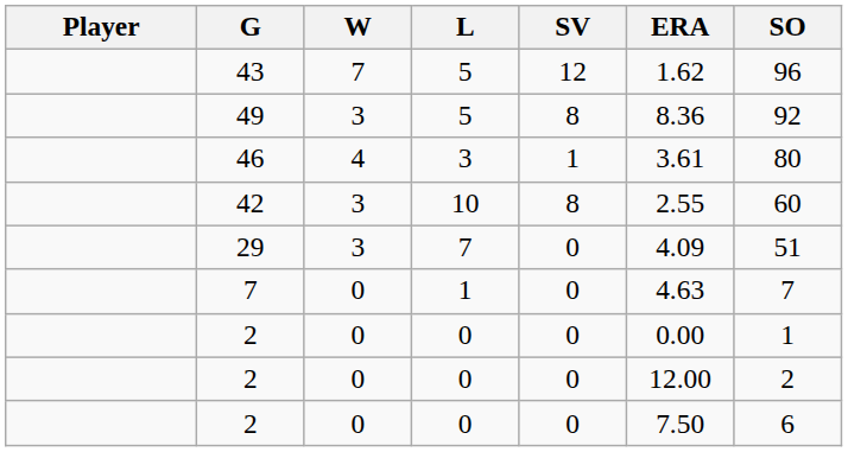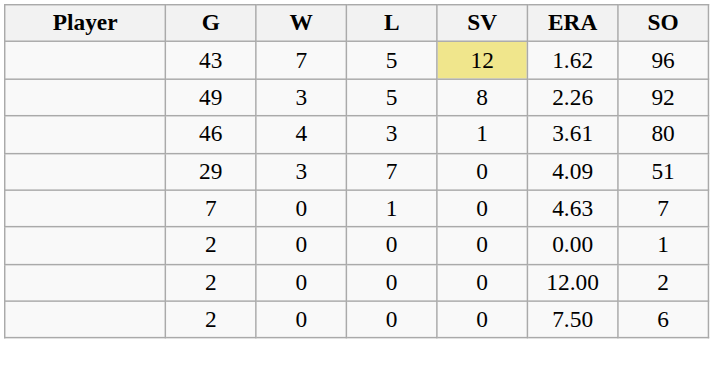 <table class="wikitable sortable">
 <tr>
 <th bgcolor="#DDDDFF" width="16%">Player</th>
 <th bgcolor="#DDDDFF" width="9%">G</th>
 <th bgcolor="#DDDDFF" width="9%">W</th>
 <th bgcolor="#DDDDFF" width="9%">L</th>
 <th bgcolor="#DDDDFF" width="9%">SV</th>
 <th bgcolor="#DDDDFF" width="9%">ERA</th>
 <th bgcolor="#DDDDFF" width="9%">SO</th>
 </tr>
 <tr align=center>
 <td></td>
 <td>43</td>
 <td>7</td>
 <td>5</td>
-<td>12</td>
+<td style="background: khaki;">12</td>
 <td>1.62</td>
 <td>96</td>
 </tr>
 <tr align=center>
 <td></td>
 <td>49</td>
 <td>3</td>
 <td>5</td>
 <td>8</td>
-<td>8.36</td>
+<td>2.26</td>
 <td>92</td>
 </tr>
 <tr align=center>
 <td></td>
 <td>46</td>
 <td>4</td>
 <td>3</td>
 <td>1</td>
 <td>3.61</td>
 <td>80</td>
-</tr>
-<tr align=center>
-<td></td>
-<td>42</td>
-<td>3</td>
-<td>10</td>
-<td>8</td>
-<td>2.55</td>
-<td>60</td>
 </tr>
 <tr align=center>
 <td></td>
 <td>29</td>
 <td>3</td>
 <td>7</td>
 <td>0</td>
 <td>4.09</td>
 <td>51</td>
 </tr>
 <tr align=center>
 <td></td>
 <td>7</td>
 <td>0</td>
 <td>1</td>
 <td>0</td>
 <td>4.63</td>
 <td>7</td>
 </tr>
 <tr align=center>
 <td></td>
 <td>2</td>
 <td>0</td>
 <td>0</td>
 <td>0</td>
 <td>0.00</td>
 <td>1</td>
 </tr>
 <tr align=center>
 <td></td>
 <td>2</td>
 <td>0</td>
 <td>0</td>
 <td>0</td>
 <td>12.00</td>
 <td>2</td>
 </tr>
 <tr align=center>
 <td></td>
 <td>2</td>
 <td>0</td>
 <td>0</td>
 <td>0</td>
 <td>7.50</td>
 <td>6</td>
 </tr>
 </table>
